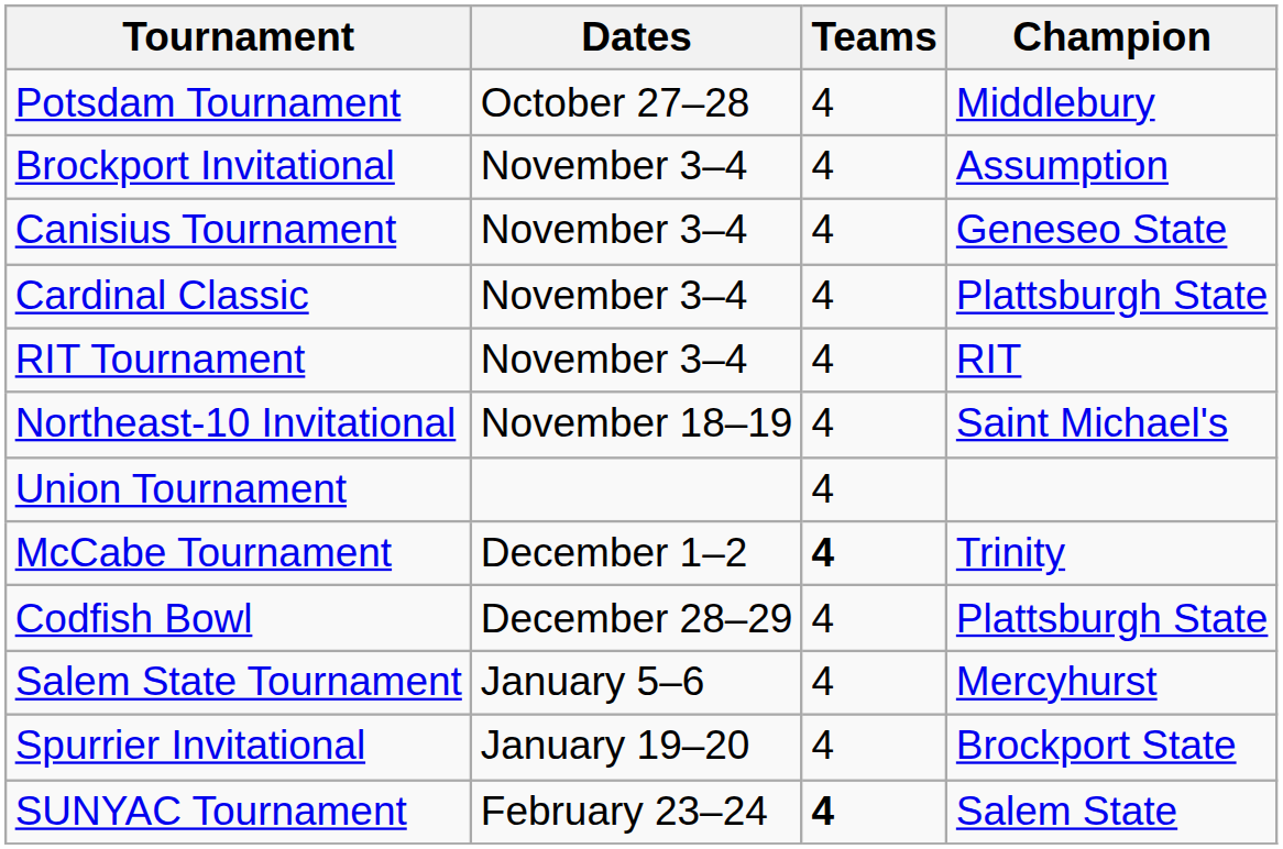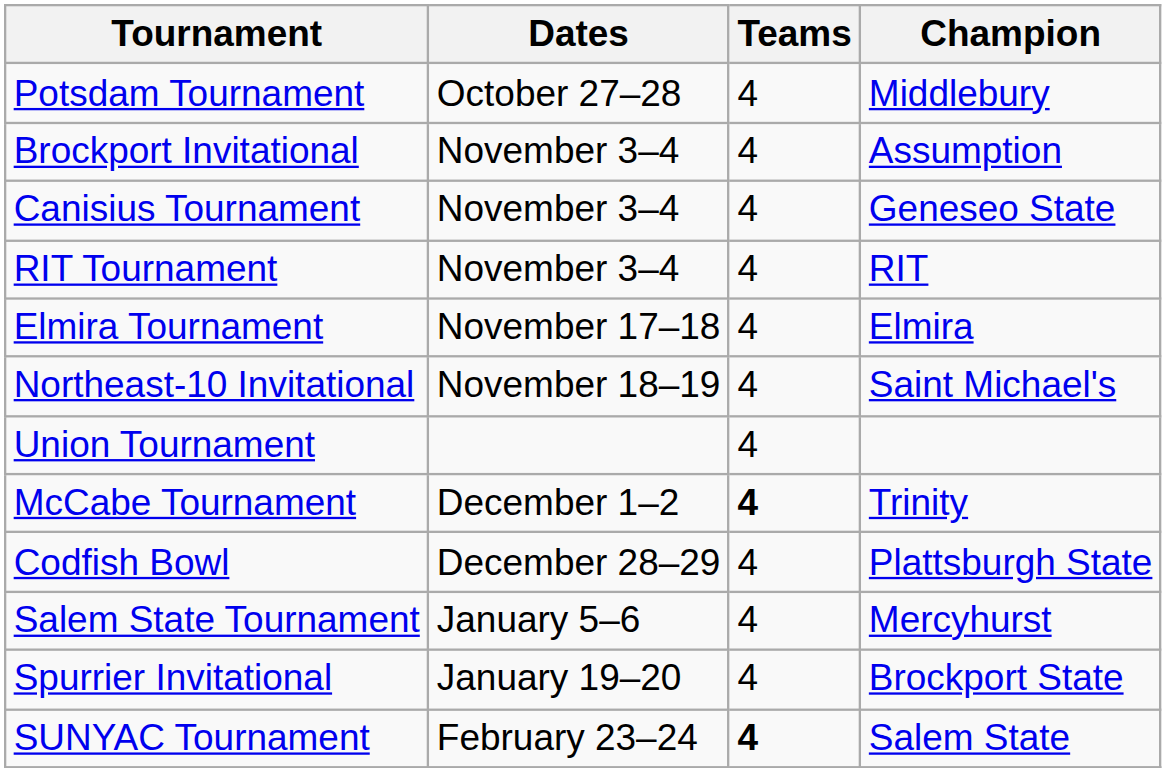 <table class="wikitable">
 <tr>
 <th>Tournament</th>
 <th>Dates</th>
 <th>Teams</th>
 <th>Champion</th>
 </tr>
 <tr>
 <td><a href='#'>Potsdam Tournament</a></td>
 <td>October 27–28</td>
 <td>4</td>
 <td><a href='#'>Middlebury</a></td>
 </tr>
 <tr>
 <td><a href='#'>Brockport Invitational</a></td>
 <td>November 3–4</td>
 <td>4</td>
 <td><a href='#'>Assumption</a></td>
 </tr>
 <tr>
 <td><a href='#'>Canisius Tournament</a></td>
 <td>November 3–4</td>
 <td>4</td>
 <td><a href='#'>Geneseo State</a></td>
 </tr>
 <tr>
-<td><a href='#'>Cardinal Classic</a></td>
-<td>November 3–4</td>
-<td>4</td>
-<td><a href='#'>Plattsburgh State</a></td>
-</tr>
-<tr>
 <td><a href='#'>RIT Tournament</a></td>
 <td>November 3–4</td>
 <td>4</td>
 <td><a href='#'>RIT</a></td>
+</tr>
+<tr>
+<td><a href='#'>Elmira Tournament</a></td>
+<td>November 17–18</td>
+<td>4</td>
+<td><a href='#'>Elmira</a></td>
 </tr>
 <tr>
 <td><a href='#'>Northeast-10 Invitational</a></td>
 <td>November 18–19</td>
 <td>4</td>
 <td><a href='#'>Saint Michael's</a></td>
 </tr>
 <tr>
 <td><a href='#'>Union Tournament</a></td>
 <td></td>
 <td>4</td>
 <td></td>
 </tr>
 <tr>
 <td><a href='#'>McCabe Tournament</a></td>
 <td>December 1–2</td>
 <td><strong>4</strong></td>
 <td><a href='#'>Trinity</a></td>
 </tr>
 <tr>
 <td><a href='#'>Codfish Bowl</a></td>
 <td>December 28–29</td>
 <td>4</td>
 <td><a href='#'>Plattsburgh State</a></td>
 </tr>
 <tr>
 <td><a href='#'>Salem State Tournament</a></td>
 <td>January 5–6</td>
 <td>4</td>
 <td><a href='#'>Mercyhurst</a></td>
 </tr>
 <tr>
 <td><a href='#'>Spurrier Invitational</a></td>
 <td>January 19–20</td>
 <td>4</td>
 <td><a href='#'>Brockport State</a></td>
 </tr>
 <tr>
 <td><a href='#'>SUNYAC Tournament</a></td>
 <td>February 23–24</td>
 <td><strong>4</strong></td>
 <td><a href='#'>Salem State</a></td>
 </tr>
 <tr>
 </tr>
 </table>
